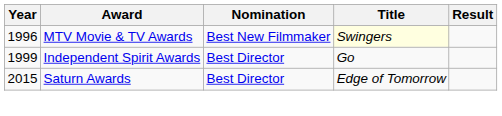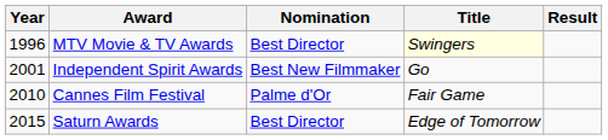 <table class="wikitable">
 <tr>
 <th>Year</th>
 <th>Award</th>
 <th>Nomination</th>
 <th>Title</th>
 <th>Result</th>
 </tr>
 <tr>
 <td>1996</td>
 <td><a href='#'>MTV Movie & TV Awards</a></td>
-<td><a href='#'>Best New Filmmaker</a></td>
+<td><a href='#'>Best Director</a></td>
 <td style="background: lightyellow;"><em>Swingers</em></td>
 <td></td>
 </tr>
 <tr>
-<td>1999</td>
+<td>2001</td>
 <td><a href='#'>Independent Spirit Awards</a></td>
-<td><a href='#'>Best Director</a></td>
+<td><a href='#'>Best New Filmmaker</a></td>
 <td><em>Go</em></td>
+<td></td>
+</tr>
+<tr>
+<td>2010</td>
+<td><a href='#'>Cannes Film Festival</a></td>
+<td><a href='#'>Palme d'Or</a></td>
+<td><em>Fair Game</em></td>
 <td></td>
 </tr>
 <tr>
 <td>2015</td>
 <td><a href='#'>Saturn Awards</a></td>
 <td><a href='#'>Best Director</a></td>
 <td><em>Edge of Tomorrow</em></td>
 <td></td>
 </tr>
 </table>
